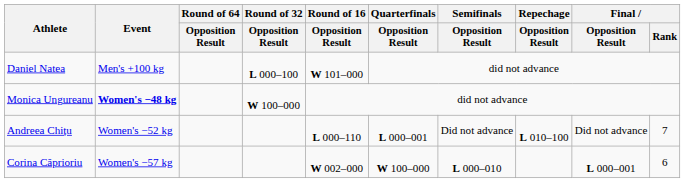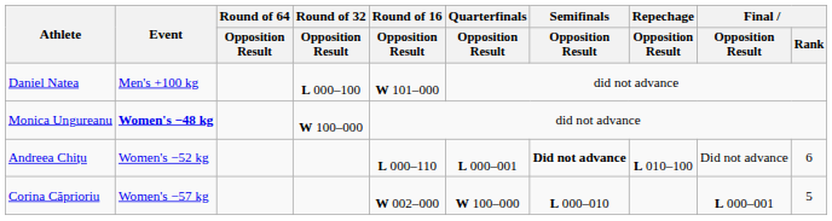 <table class="wikitable" style="font-size:90%">
 <tr>
 <th rowspan=2>Athlete</th>
 <th rowspan=2>Event</th>
 <th>Round of 64</th>
 <th>Round of 32</th>
 <th>Round of 16</th>
 <th>Quarterfinals</th>
 <th>Semifinals</th>
 <th>Repechage</th>
 <th colspan=2>Final / </th>
 </tr>
 <tr style="font-size:95%">
 <th>Opposition<br>Result</th>
 <th>Opposition<br>Result</th>
 <th>Opposition<br>Result</th>
 <th>Opposition<br>Result</th>
 <th>Opposition<br>Result</th>
 <th>Opposition<br>Result</th>
 <th>Opposition<br>Result</th>
 <th>Rank</th>
 </tr>
 <tr align=center>
 <td align=left><a href='#'>Daniel Natea</a></td>
 <td align=left><a href='#'>Men's +100 kg</a></td>
 <td></td>
 <td><br><strong>L</strong> 000–100</td>
 <td><br><strong>W</strong> 101–000</td>
 <td colspan=5>did not advance</td>
 </tr>
 <tr align=center>
 <td align=left><a href='#'>Monica Ungureanu</a></td>
 <td align=left><strong><a href='#'>Women's −48 kg</a></strong></td>
 <td></td>
 <td><br><strong>W</strong> 100–000</td>
 <td colspan=6>did not advance</td>
 </tr>
 <tr align=center>
 <td align=left><a href='#'>Andreea Chițu</a></td>
 <td align=left><a href='#'>Women's −52 kg</a></td>
 <td></td>
 <td></td>
 <td><br><strong>L</strong> 000–110</td>
 <td><br><strong>L</strong> 000–001</td>
-<td>Did not advance</td>
+<td><strong>Did not advance</strong></td>
 <td><br><strong>L</strong> 010–100</td>
 <td>Did not advance</td>
-<td>7</td>
+<td>6</td>
 </tr>
 <tr align=center>
 <td align=left><a href='#'>Corina Căprioriu</a></td>
 <td align=left><a href='#'>Women's −57 kg</a></td>
 <td></td>
 <td></td>
 <td><br><strong>W</strong> 002–000</td>
 <td><br><strong>W</strong> 100–000</td>
 <td><br><strong>L</strong> 000–010</td>
 <td></td>
 <td><br><strong>L</strong> 000–001</td>
-<td>6</td>
+<td>5</td>
 </tr>
 </table>
